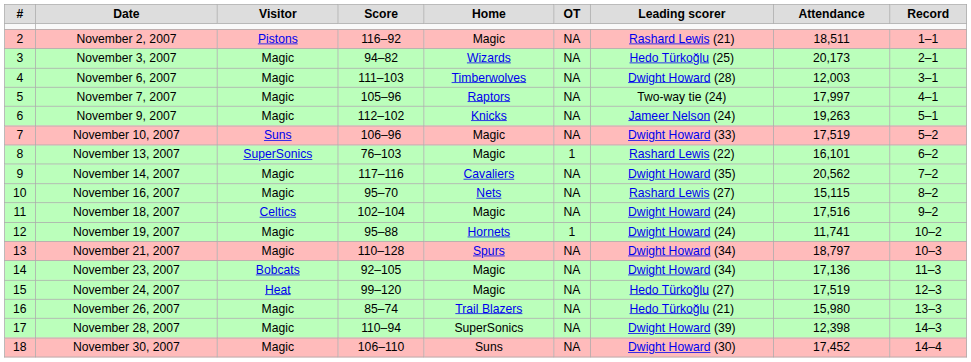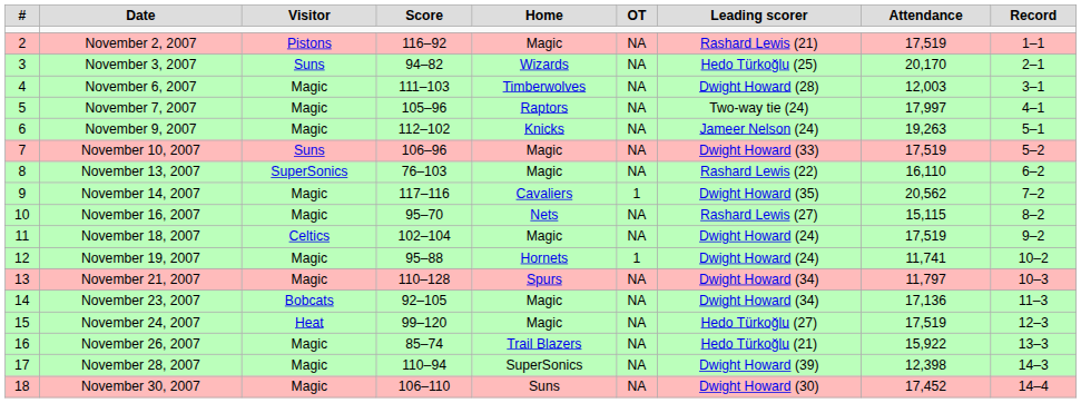 <table class="wikitable" width="80%">
 <tr align="center"  bgcolor="#dddddd">
 <td><strong>#</strong></td>
 <td><strong>Date</strong></td>
 <td><strong>Visitor</strong></td>
 <td><strong>Score</strong></td>
 <td><strong>Home</strong></td>
 <td><strong>OT</strong></td>
 <td><strong>Leading scorer</strong></td>
 <td><strong>Attendance</strong></td>
 <td><strong>Record</strong></td>
 </tr>
 <tr align="center">
 <td></td>
 </tr>
 <tr align="center" bgcolor="#ffbbbb">
 <td>2</td>
 <td>November 2, 2007</td>
 <td><a href='#'>Pistons</a></td>
 <td>116–92</td>
 <td>Magic</td>
 <td>NA</td>
 <td><a href='#'>Rashard Lewis</a> (21)</td>
-<td>18,511</td>
+<td>17,519</td>
 <td>1–1</td>
 </tr>
 <tr align="center" bgcolor="#bbffbb">
 <td>3</td>
 <td>November 3, 2007</td>
-<td>Magic</td>
+<td><a href='#'>Suns</a></td>
 <td>94–82</td>
 <td><a href='#'>Wizards</a></td>
 <td>NA</td>
 <td><a href='#'>Hedo Türkoğlu</a> (25)</td>
-<td>20,173</td>
+<td>20,170</td>
 <td>2–1</td>
 </tr>
 <tr align="center" bgcolor="#bbffbb">
 <td>4</td>
 <td>November 6, 2007</td>
 <td>Magic</td>
 <td>111–103</td>
 <td><a href='#'>Timberwolves</a></td>
 <td>NA</td>
 <td><a href='#'>Dwight Howard</a> (28)</td>
 <td>12,003</td>
 <td>3–1</td>
 </tr>
 <tr align="center" bgcolor="#bbffbb">
 <td>5</td>
 <td>November 7, 2007</td>
 <td>Magic</td>
 <td>105–96</td>
 <td><a href='#'>Raptors</a></td>
 <td>NA</td>
 <td>Two-way tie (24)</td>
 <td>17,997</td>
 <td>4–1</td>
 </tr>
 <tr align="center" bgcolor="#bbffbb">
 <td>6</td>
 <td>November 9, 2007</td>
 <td>Magic</td>
 <td>112–102</td>
 <td><a href='#'>Knicks</a></td>
 <td>NA</td>
 <td><a href='#'>Jameer Nelson</a> (24)</td>
 <td>19,263</td>
 <td>5–1</td>
 </tr>
 <tr align="center" bgcolor="#ffbbbb">
 <td>7</td>
 <td>November 10, 2007</td>
 <td><a href='#'>Suns</a></td>
 <td>106–96</td>
 <td>Magic</td>
 <td>NA</td>
 <td><a href='#'>Dwight Howard</a> (33)</td>
 <td>17,519</td>
 <td>5–2</td>
 </tr>
 <tr align="center" bgcolor="#bbffbb">
 <td>8</td>
 <td>November 13, 2007</td>
 <td><a href='#'>SuperSonics</a></td>
 <td>76–103</td>
 <td>Magic</td>
-<td>1</td>
+<td>NA</td>
 <td><a href='#'>Rashard Lewis</a> (22)</td>
-<td>16,101</td>
+<td>16,110</td>
 <td>6–2</td>
 </tr>
 <tr align="center" bgcolor="#bbffbb">
 <td>9</td>
 <td>November 14, 2007</td>
 <td>Magic</td>
 <td>117–116</td>
 <td><a href='#'>Cavaliers</a></td>
-<td>NA</td>
+<td>1</td>
 <td><a href='#'>Dwight Howard</a> (35)</td>
 <td>20,562</td>
 <td>7–2</td>
 </tr>
 <tr align="center" bgcolor="#bbffbb">
 <td>10</td>
 <td>November 16, 2007</td>
 <td>Magic</td>
 <td>95–70</td>
 <td><a href='#'>Nets</a></td>
 <td>NA</td>
 <td><a href='#'>Rashard Lewis</a> (27)</td>
 <td>15,115</td>
 <td>8–2</td>
 </tr>
 <tr align="center" bgcolor="#bbffbb">
 <td>11</td>
 <td>November 18, 2007</td>
 <td><a href='#'>Celtics</a></td>
 <td>102–104</td>
 <td>Magic</td>
 <td>NA</td>
 <td><a href='#'>Dwight Howard</a> (24)</td>
-<td>17,516</td>
+<td>17,519</td>
 <td>9–2</td>
 </tr>
 <tr align="center" bgcolor="#bbffbb">
 <td>12</td>
 <td>November 19, 2007</td>
 <td>Magic</td>
 <td>95–88</td>
 <td><a href='#'>Hornets</a></td>
 <td>1</td>
 <td><a href='#'>Dwight Howard</a> (24)</td>
 <td>11,741</td>
 <td>10–2</td>
 </tr>
 <tr align="center" bgcolor="#ffbbbb">
 <td>13</td>
 <td>November 21, 2007</td>
 <td>Magic</td>
 <td>110–128</td>
 <td><a href='#'>Spurs</a></td>
 <td>NA</td>
 <td><a href='#'>Dwight Howard</a> (34)</td>
-<td>18,797</td>
+<td>11,797</td>
 <td>10–3</td>
 </tr>
 <tr align="center" bgcolor="#bbffbb">
 <td>14</td>
 <td>November 23, 2007</td>
 <td><a href='#'>Bobcats</a></td>
 <td>92–105</td>
 <td>Magic</td>
 <td>NA</td>
 <td><a href='#'>Dwight Howard</a> (34)</td>
 <td>17,136</td>
 <td>11–3</td>
 </tr>
 <tr align="center" bgcolor="#bbffbb">
 <td>15</td>
 <td>November 24, 2007</td>
 <td><a href='#'>Heat</a></td>
 <td>99–120</td>
 <td>Magic</td>
 <td>NA</td>
 <td><a href='#'>Hedo Türkoğlu</a> (27)</td>
 <td>17,519</td>
 <td>12–3</td>
 </tr>
 <tr align="center" bgcolor="#bbffbb">
 <td>16</td>
 <td>November 26, 2007</td>
 <td>Magic</td>
 <td>85–74</td>
 <td><a href='#'>Trail Blazers</a></td>
 <td>NA</td>
 <td><a href='#'>Hedo Türkoğlu</a> (21)</td>
-<td>15,980</td>
+<td>15,922</td>
 <td>13–3</td>
 </tr>
 <tr align="center" bgcolor="#bbffbb">
 <td>17</td>
 <td>November 28, 2007</td>
 <td>Magic</td>
 <td>110–94</td>
 <td>SuperSonics</td>
 <td>NA</td>
 <td><a href='#'>Dwight Howard</a> (39)</td>
 <td>12,398</td>
 <td>14–3</td>
 </tr>
 <tr align="center" bgcolor="#ffbbbb">
 <td>18</td>
 <td>November 30, 2007</td>
 <td>Magic</td>
 <td>106–110</td>
 <td>Suns</td>
 <td>NA</td>
 <td><a href='#'>Dwight Howard</a> (30)</td>
 <td>17,452</td>
 <td>14–4</td>
 </tr>
 </table>
